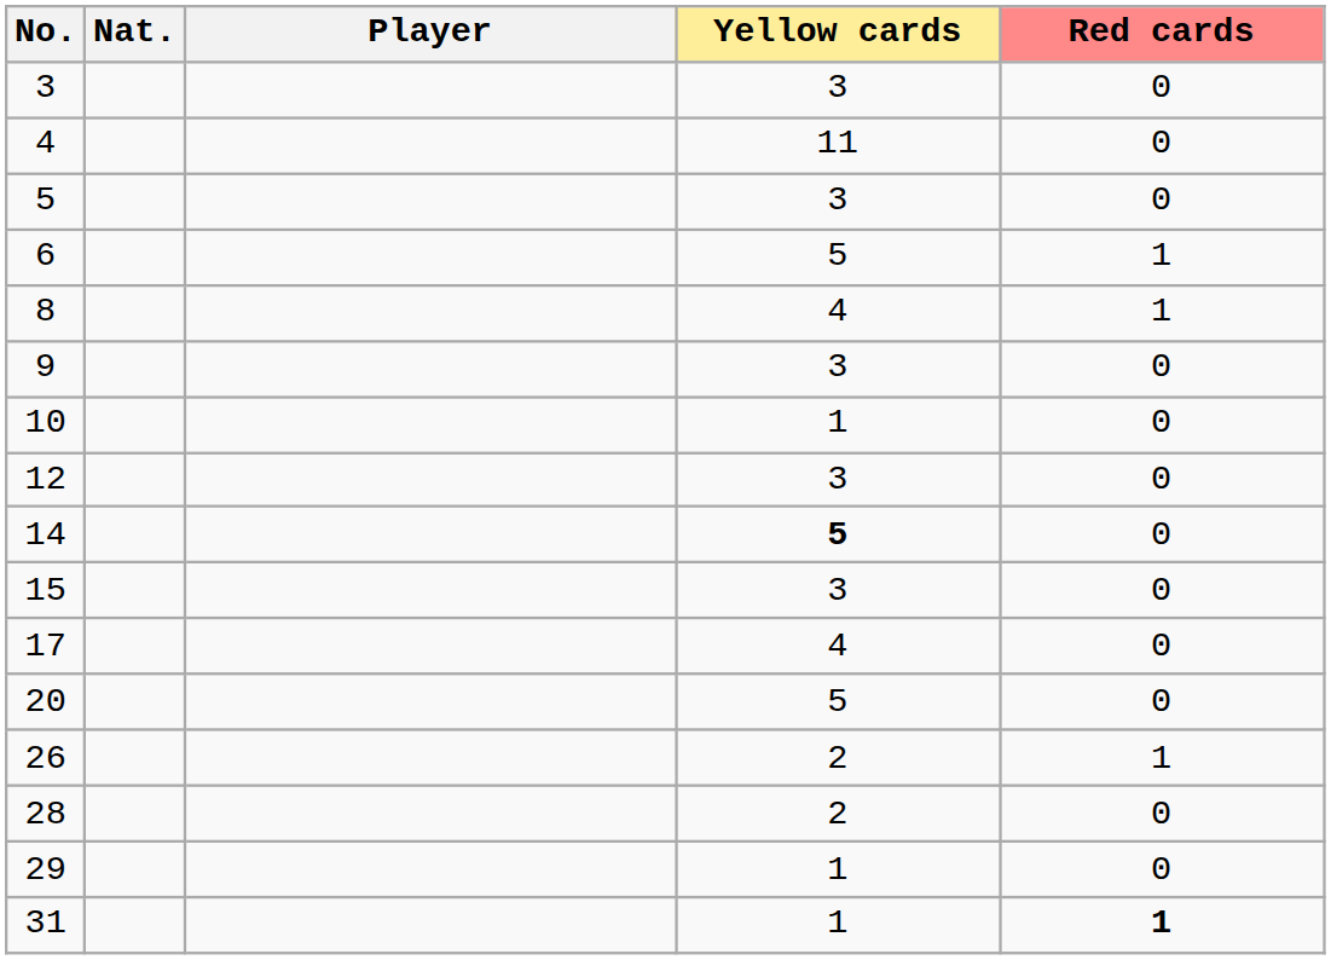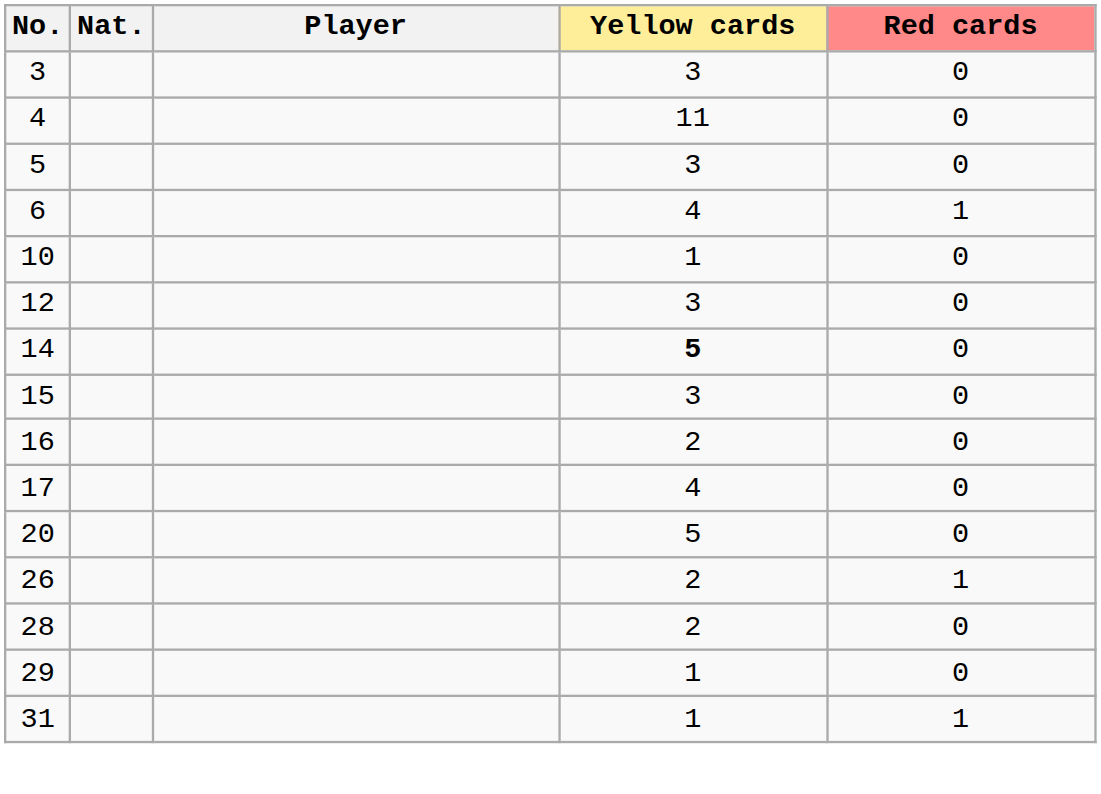 <table class="wikitable sortable" style="text-align:center; font-size: 95%;">
 <tr>
 <th class="unsortable" width="20px">No.</th>
 <th class="unsortable" width="24px">Nat.</th>
 <th width="170px">Player</th>
 <th width="110px" style="background: #FFEE99"> Yellow cards</th>
 <th width="110px" style="background: #FF8888"> Red cards</th>
 </tr>
 <tr>
 <td>3</td>
 <td></td>
 <td align="left"></td>
 <td>3</td>
 <td>0</td>
 </tr>
 <tr>
 <td>4</td>
 <td></td>
 <td align="left"></td>
 <td>11</td>
 <td>0</td>
 </tr>
 <tr>
 <td>5</td>
 <td></td>
 <td align="left"></td>
 <td>3</td>
 <td>0</td>
 </tr>
 <tr>
 <td>6</td>
 <td></td>
 <td align="left"></td>
-<td>5</td>
-<td>1</td>
-</tr>
-<tr>
-<td>8</td>
-<td></td>
-<td align="left"></td>
 <td>4</td>
 <td>1</td>
-</tr>
-<tr>
-<td>9</td>
-<td></td>
-<td align="left"></td>
-<td>3</td>
-<td>0</td>
 </tr>
 <tr>
 <td>10</td>
 <td></td>
 <td align="left"></td>
 <td>1</td>
 <td>0</td>
 </tr>
 <tr>
 <td>12</td>
 <td></td>
 <td align="left"></td>
 <td>3</td>
 <td>0</td>
 </tr>
 <tr>
 <td>14</td>
 <td></td>
 <td align="left"></td>
 <td><strong>5</strong></td>
 <td>0</td>
 </tr>
 <tr>
 <td>15</td>
 <td></td>
 <td align="left"></td>
 <td>3</td>
+<td>0</td>
+</tr>
+<tr>
+<td>16</td>
+<td></td>
+<td align="left"></td>
+<td>2</td>
 <td>0</td>
 </tr>
 <tr>
 <td>17</td>
 <td></td>
 <td align="left"></td>
 <td>4</td>
 <td>0</td>
 </tr>
 <tr>
 <td>20</td>
 <td></td>
 <td align="left"></td>
 <td>5</td>
 <td>0</td>
 </tr>
 <tr>
 <td>26</td>
 <td></td>
 <td align="left"></td>
 <td>2</td>
 <td>1</td>
 </tr>
 <tr>
 <td>28</td>
 <td></td>
 <td align="left"></td>
 <td>2</td>
 <td>0</td>
 </tr>
 <tr>
 <td>29</td>
 <td></td>
 <td align="left"></td>
 <td>1</td>
 <td>0</td>
 </tr>
 <tr>
 <td>31</td>
 <td></td>
 <td align="left"></td>
 <td>1</td>
-<td><strong>1</strong></td>
+<td>1</td>
 </tr>
 </table>
